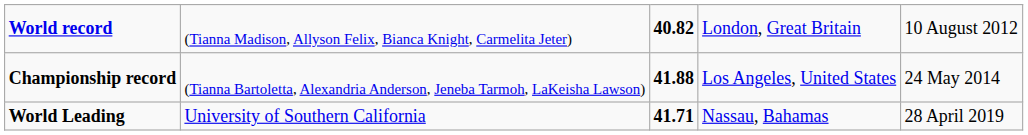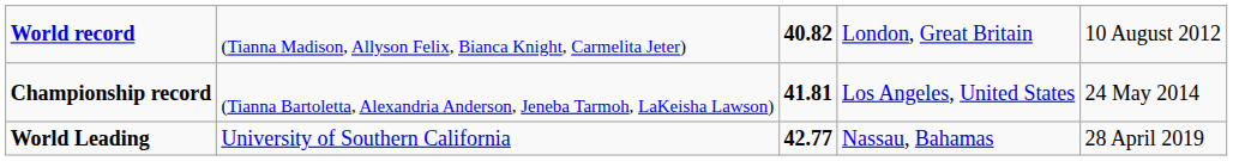 <table class="wikitable">
 <tr>
 <td><strong><a href='#'>World record</a></strong></td>
 <td><br><small>(<a href='#'>Tianna Madison</a>, <a href='#'>Allyson Felix</a>, <a href='#'>Bianca Knight</a>, <a href='#'>Carmelita Jeter</a>)</small></td>
 <td><strong>40.82</strong></td>
 <td> <a href='#'>London</a>, <a href='#'>Great Britain</a></td>
 <td>10 August 2012</td>
 </tr>
 <tr>
 <td><strong>Championship record</strong></td>
 <td><br><small>(<a href='#'>Tianna Bartoletta</a>, <a href='#'>Alexandria Anderson</a>, <a href='#'>Jeneba Tarmoh</a>, <a href='#'>LaKeisha Lawson</a>)</small></td>
-<td><strong>41.88</strong></td>
+<td><strong>41.81</strong></td>
 <td> <a href='#'>Los Angeles</a>, <a href='#'>United States</a></td>
 <td>24 May 2014</td>
 </tr>
 <tr>
 <td><strong>World Leading</strong></td>
 <td><a href='#'>University of Southern California</a></td>
-<td><strong>41.71</strong></td>
+<td><strong>42.77</strong></td>
 <td> <a href='#'>Nassau</a>, <a href='#'>Bahamas</a></td>
 <td>28 April 2019</td>
 </tr>
 </table>
